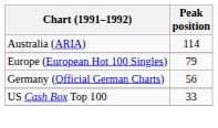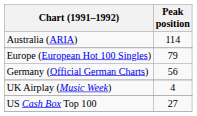 <table class="wikitable sortable">
 <tr>
 <th>Chart (1991–1992)</th>
 <th>Peak<br>position</th>
 </tr>
 <tr>
 <td align="left">Australia (<a href='#'>ARIA</a>)</td>
 <td align="center">114</td>
 </tr>
 <tr>
 </tr>
 <tr>
 </tr>
 <tr>
 </tr>
 <tr>
 <td align="left">Europe (<a href='#'>European Hot 100 Singles</a>)</td>
 <td align="center">79</td>
 </tr>
 <tr>
 <td align="left">Germany (<a href='#'>Official German Charts</a>)</td>
 <td align="center">56</td>
 </tr>
 <tr>
 </tr>
 <tr>
+<td>UK Airplay (<em><a href='#'>Music Week</a></em>)</td>
+<td align="center">4</td>
+</tr>
+<tr>
 </tr>
 <tr>
 </tr>
 <tr>
 </tr>
 <tr>
 <td>US <a href='#'><em>Cash Box</em></a> Top 100</td>
-<td align="center">33</td>
+<td align="center">27</td>
 </tr>
 <tr>
 </tr>
 </table>
